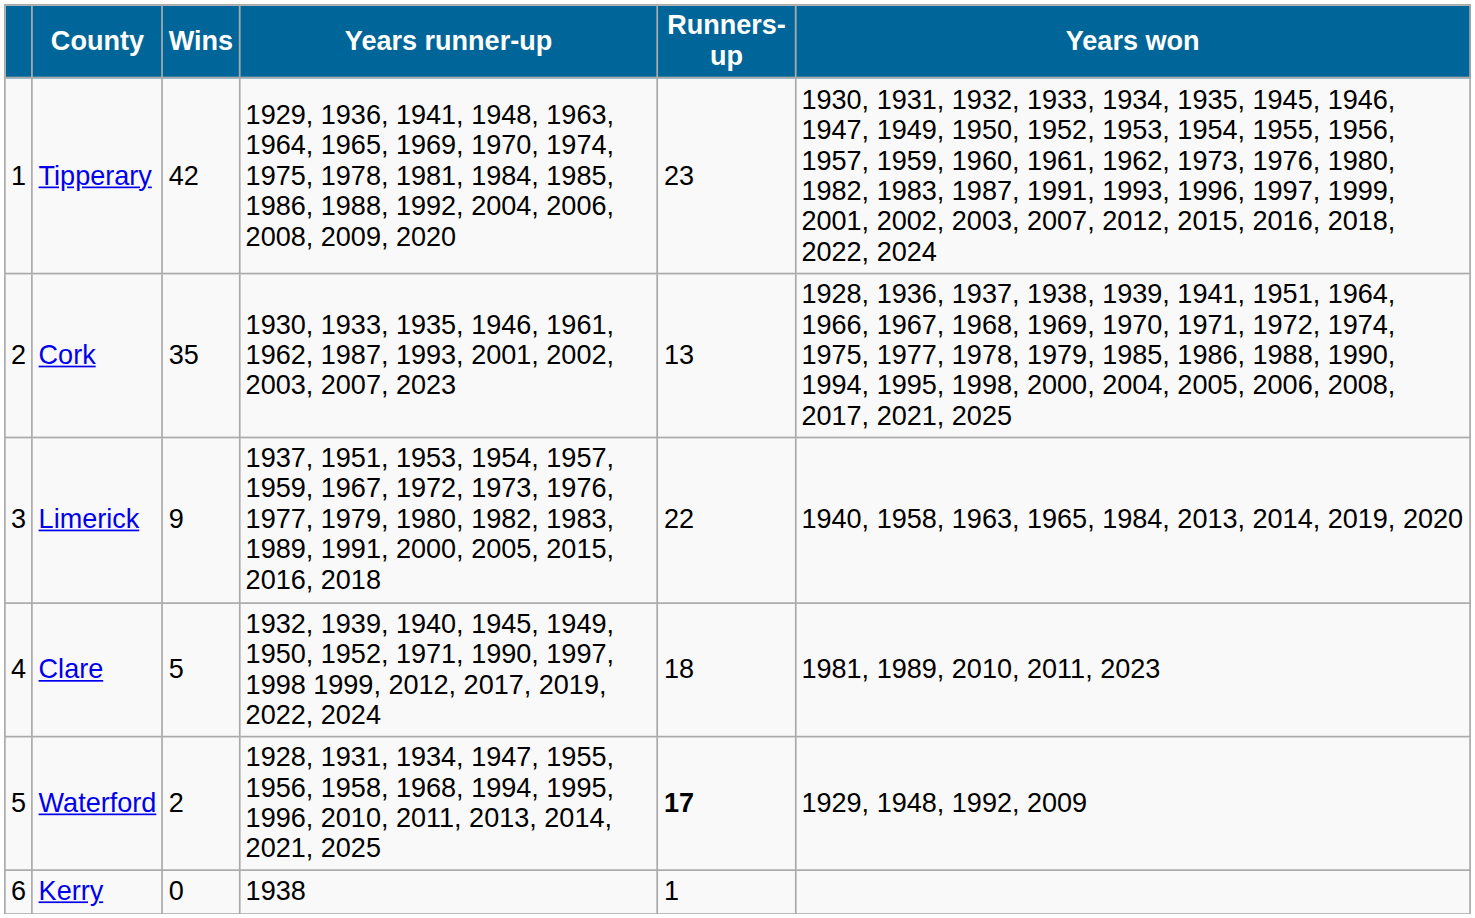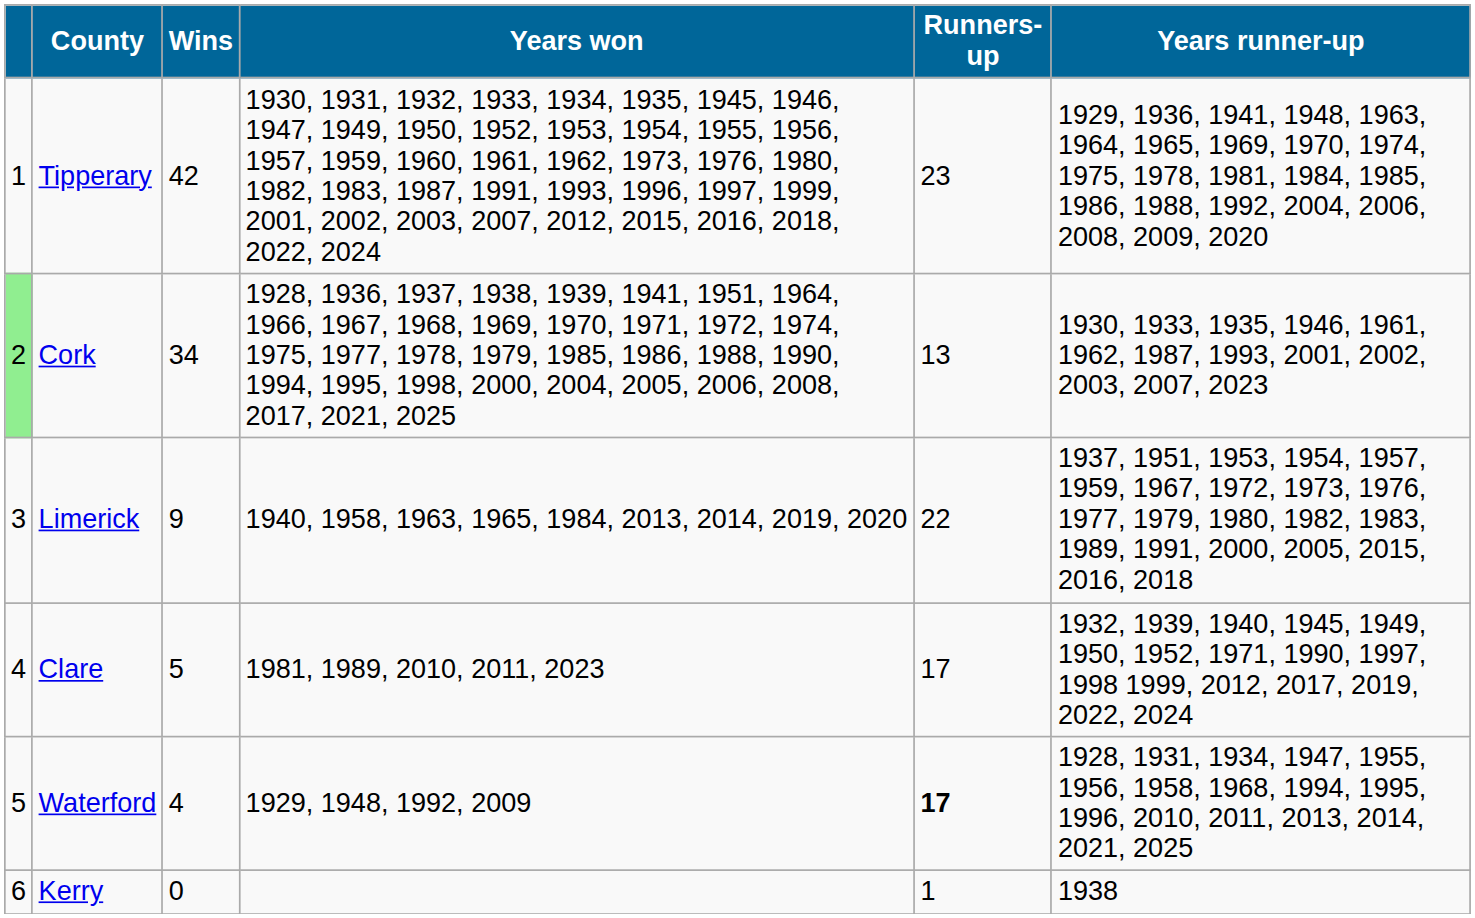 <table class="wikitable">
 <tr>
 <th style="background:#069; color:white;"></th>
 <th style="background:#069; color:white;">County</th>
 <th style="background:#069; color:white;">Wins</th>
+<th style="background:#069; color:white;">Years won</th>
+<th style="background:#069; color:white;">Runners-up</th>
 <th style="background:#069; color:white;">Years runner-up</th>
-<th style="background:#069; color:white;">Runners-up</th>
-<th style="background:#069; color:white;">Years won</th>
 </tr>
 <tr>
 <td>1</td>
 <td><a href='#'>Tipperary</a></td>
 <td>42</td>
+<td>1930, 1931, 1932, 1933, 1934, 1935, 1945, 1946, 1947, 1949, 1950, 1952, 1953, 1954, 1955, 1956, 1957, 1959, 1960, 1961, 1962, 1973, 1976, 1980, 1982, 1983, 1987, 1991, 1993, 1996, 1997, 1999, 2001, 2002, 2003, 2007, 2012, 2015, 2016, 2018, 2022, 2024</td>
+<td>23</td>
 <td>1929, 1936, 1941, 1948, 1963, 1964, 1965, 1969, 1970, 1974, 1975, 1978, 1981, 1984, 1985, 1986, 1988, 1992, 2004, 2006, 2008, 2009, 2020</td>
-<td>23</td>
-<td>1930, 1931, 1932, 1933, 1934, 1935, 1945, 1946, 1947, 1949, 1950, 1952, 1953, 1954, 1955, 1956, 1957, 1959, 1960, 1961, 1962, 1973, 1976, 1980, 1982, 1983, 1987, 1991, 1993, 1996, 1997, 1999, 2001, 2002, 2003, 2007, 2012, 2015, 2016, 2018, 2022, 2024</td>
 </tr>
 <tr>
-<td>2</td>
+<td style="background: lightgreen;">2</td>
 <td><a href='#'>Cork</a></td>
-<td>35</td>
+<td>34</td>
+<td>1928, 1936, 1937, 1938, 1939, 1941, 1951, 1964, 1966, 1967, 1968, 1969, 1970, 1971, 1972, 1974, 1975, 1977, 1978, 1979, 1985, 1986, 1988, 1990, 1994, 1995, 1998, 2000, 2004, 2005, 2006, 2008, 2017, 2021, 2025</td>
+<td>13</td>
 <td>1930, 1933, 1935, 1946, 1961, 1962, 1987, 1993, 2001, 2002, 2003, 2007, 2023</td>
-<td>13</td>
-<td>1928, 1936, 1937, 1938, 1939, 1941, 1951, 1964, 1966, 1967, 1968, 1969, 1970, 1971, 1972, 1974, 1975, 1977, 1978, 1979, 1985, 1986, 1988, 1990, 1994, 1995, 1998, 2000, 2004, 2005, 2006, 2008, 2017, 2021, 2025</td>
 </tr>
 <tr>
 <td>3</td>
 <td><a href='#'>Limerick</a></td>
 <td>9</td>
+<td>1940, 1958, 1963, 1965, 1984, 2013, 2014, 2019, 2020</td>
+<td>22</td>
 <td>1937, 1951, 1953, 1954, 1957, 1959, 1967, 1972, 1973, 1976, 1977, 1979, 1980, 1982, 1983, 1989, 1991, 2000, 2005, 2015, 2016, 2018</td>
-<td>22</td>
-<td>1940, 1958, 1963, 1965, 1984, 2013, 2014, 2019, 2020</td>
 </tr>
 <tr>
 <td>4</td>
 <td><a href='#'>Clare</a></td>
 <td>5</td>
+<td>1981, 1989, 2010, 2011, 2023</td>
+<td>17</td>
 <td>1932, 1939, 1940, 1945, 1949, 1950, 1952, 1971, 1990, 1997, 1998 1999, 2012, 2017, 2019, 2022, 2024</td>
-<td>18</td>
-<td>1981, 1989, 2010, 2011, 2023</td>
 </tr>
 <tr>
 <td>5</td>
 <td><a href='#'>Waterford</a></td>
-<td>2</td>
+<td>4</td>
+<td>1929, 1948, 1992, 2009</td>
+<td><strong>17</strong></td>
 <td>1928, 1931, 1934, 1947, 1955, 1956, 1958, 1968, 1994, 1995, 1996, 2010, 2011, 2013, 2014, 2021, 2025</td>
-<td><strong>17</strong></td>
-<td>1929, 1948, 1992, 2009</td>
 </tr>
 <tr>
 <td>6</td>
 <td><a href='#'>Kerry</a></td>
 <td>0</td>
+<td></td>
+<td>1</td>
 <td>1938</td>
-<td>1</td>
-<td></td>
 </tr>
 </table>
